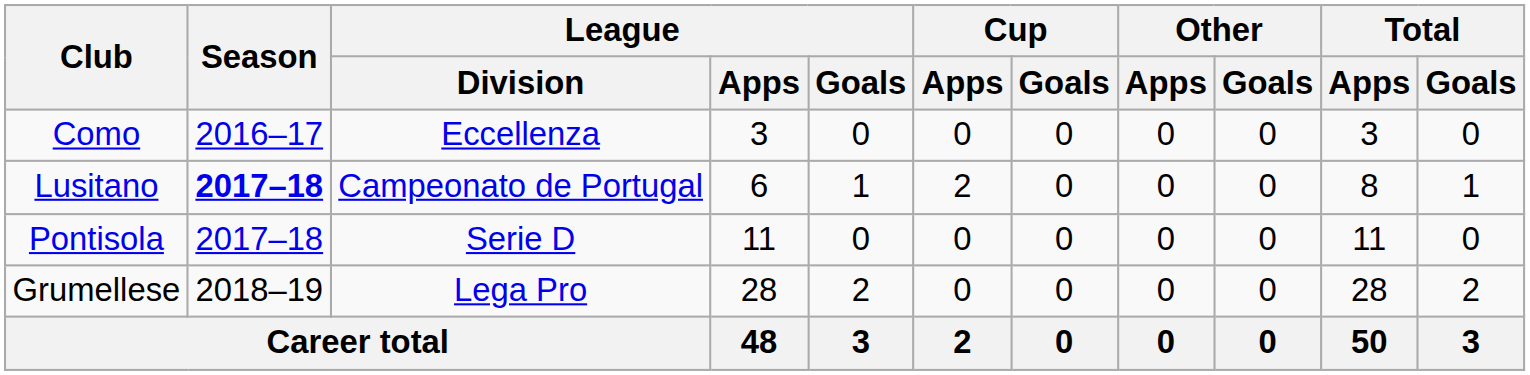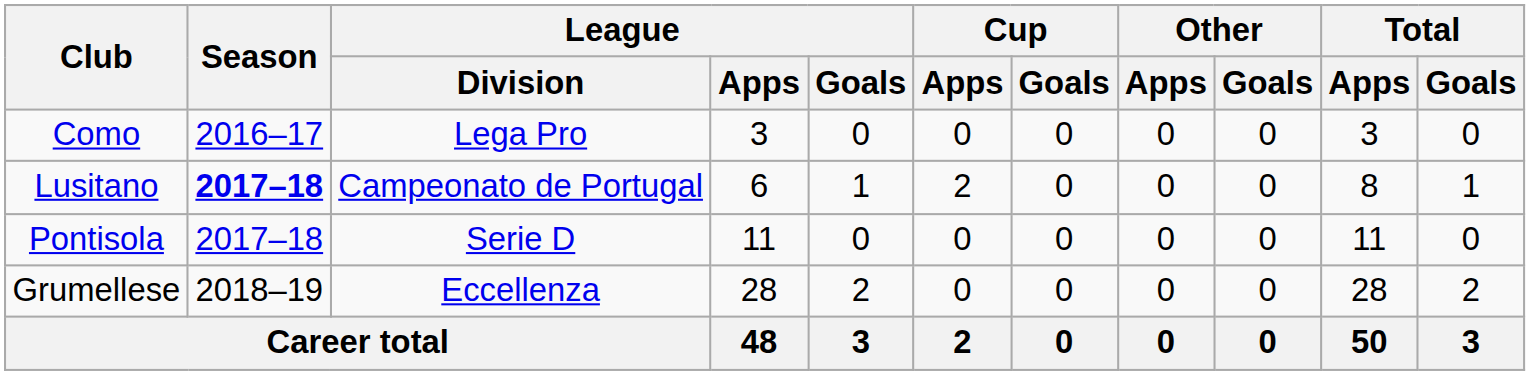 <table class="wikitable" style="text-align: center">
 <tr>
 <th rowspan="2">Club</th>
 <th rowspan="2">Season</th>
 <th colspan="3">League</th>
 <th colspan="2">Cup</th>
 <th colspan="2">Other</th>
 <th colspan="2">Total</th>
 </tr>
 <tr>
 <th>Division</th>
 <th>Apps</th>
 <th>Goals</th>
 <th>Apps</th>
 <th>Goals</th>
 <th>Apps</th>
 <th>Goals</th>
 <th>Apps</th>
 <th>Goals</th>
 </tr>
 <tr>
 <td><a href='#'>Como</a></td>
 <td><a href='#'>2016–17</a></td>
-<td><a href='#'>Eccellenza</a></td>
+<td><a href='#'>Lega Pro</a></td>
 <td>3</td>
 <td>0</td>
 <td>0</td>
 <td>0</td>
 <td>0</td>
 <td>0</td>
 <td>3</td>
 <td>0</td>
 </tr>
 <tr>
 <td><a href='#'>Lusitano</a></td>
 <td><strong><a href='#'>2017–18</a></strong></td>
 <td><a href='#'>Campeonato de Portugal</a></td>
 <td>6</td>
 <td>1</td>
 <td>2</td>
 <td>0</td>
 <td>0</td>
 <td>0</td>
 <td>8</td>
 <td>1</td>
 </tr>
 <tr>
 <td><a href='#'>Pontisola</a></td>
 <td><a href='#'>2017–18</a></td>
 <td><a href='#'>Serie D</a></td>
 <td>11</td>
 <td>0</td>
 <td>0</td>
 <td>0</td>
 <td>0</td>
 <td>0</td>
 <td>11</td>
 <td>0</td>
 </tr>
 <tr>
 <td>Grumellese</td>
 <td>2018–19</td>
-<td><a href='#'>Lega Pro</a></td>
+<td><a href='#'>Eccellenza</a></td>
 <td>28</td>
 <td>2</td>
 <td>0</td>
 <td>0</td>
 <td>0</td>
 <td>0</td>
 <td>28</td>
 <td>2</td>
 </tr>
 <tr>
 <th colspan="3">Career total</th>
 <th>48</th>
 <th>3</th>
 <th>2</th>
 <th>0</th>
 <th>0</th>
 <th>0</th>
 <th>50</th>
 <th>3</th>
 </tr>
 </table>
